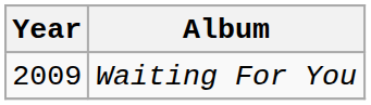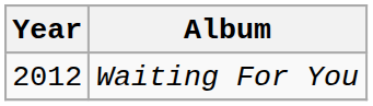 <table class="wikitable"|width=100%>
 <tr bgcolor="#CCCCCC">
 <th>Year</th>
 <th>Album</th>
 </tr>
 <tr>
-<td>2009</td>
+<td>2012</td>
 <td><em>Waiting For You</em></td>
 </tr>
 <tr>
 </tr>
 </table>
